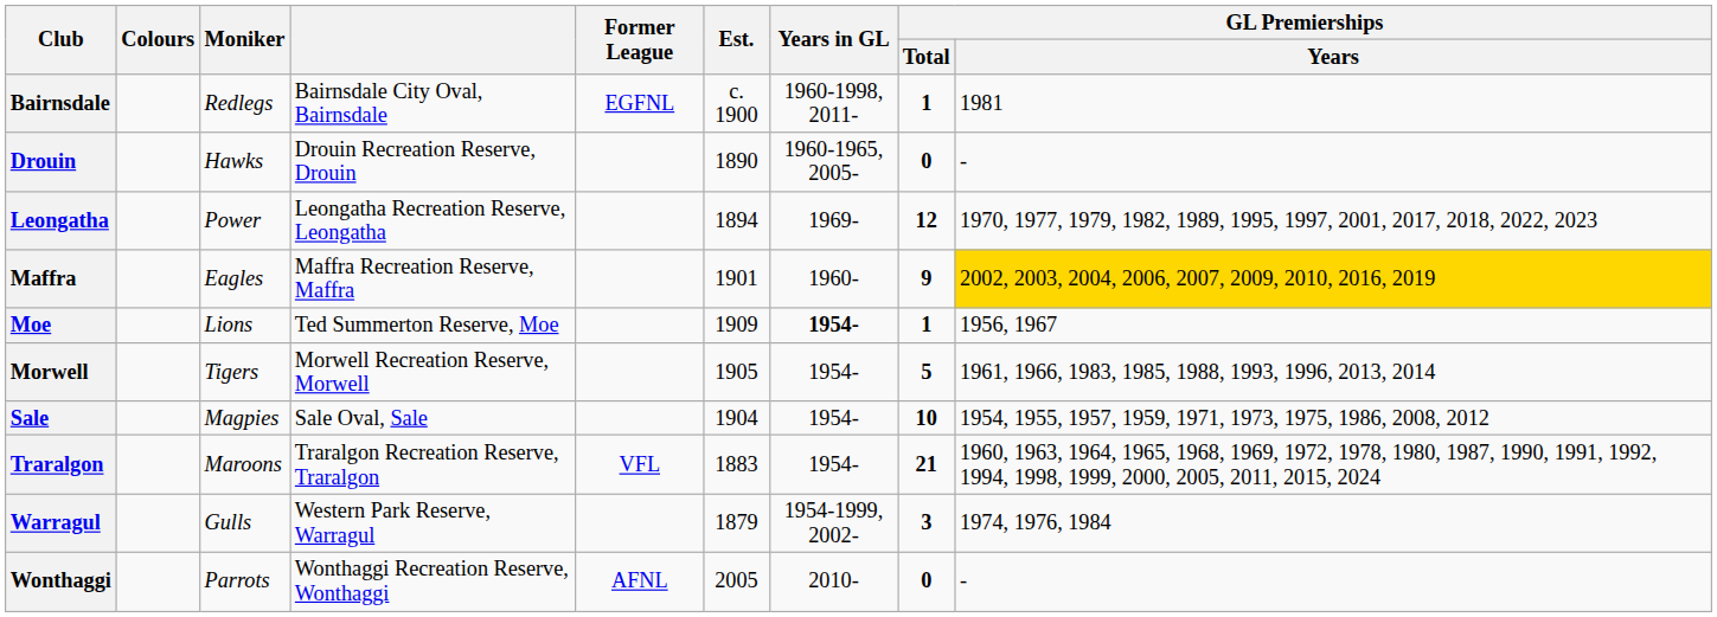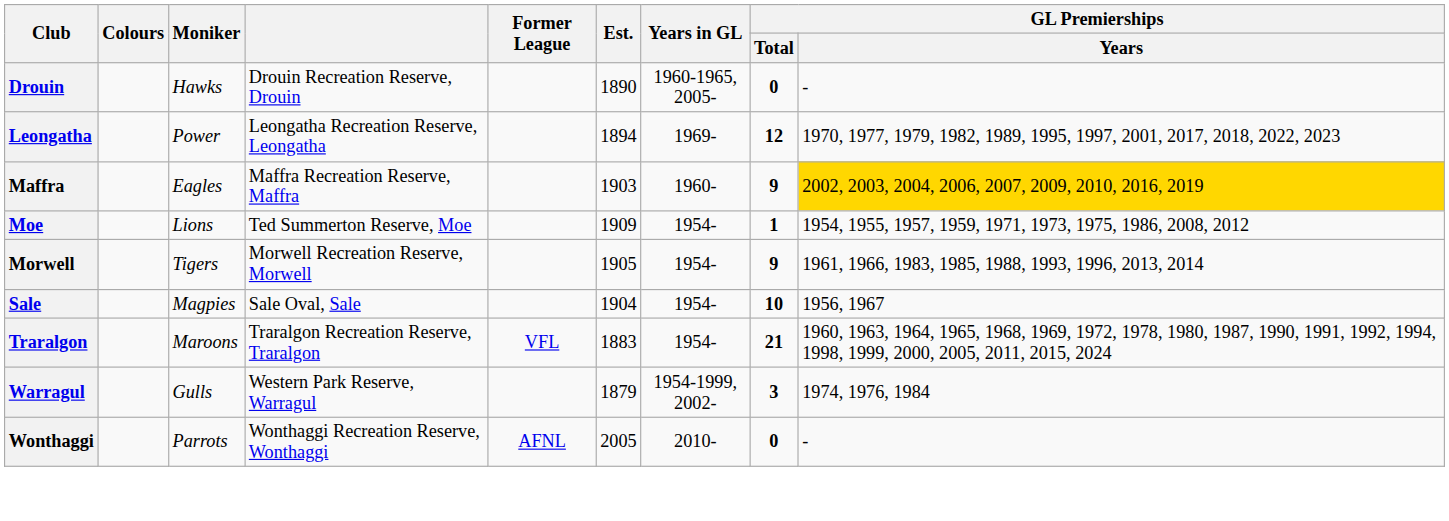 <table class="wikitable sortable" style="width:100%; text-align:center; font-size:100%;">
 <tr>
 <th rowspan=2>Club</th>
 <th rowspan=2 class=unsortable>Colours</th>
 <th rowspan=2 class=unsortable>Moniker</th>
 <th rowspan=2 class=unsortable></th>
 <th rowspan="2">Former League</th>
 <th rowspan="2">Est.</th>
 <th rowspan="2">Years in GL</th>
 <th colspan="2">GL Premierships</th>
 </tr>
 <tr>
 <th data-sort-type=number>Total</th>
 <th>Years</th>
-</tr>
-<tr>
-<th style="text-align:left">Bairnsdale</th>
-<td></td>
-<td align="left"><em>Redlegs</em></td>
-<td align="left">Bairnsdale City Oval, <a href='#'>Bairnsdale</a></td>
-<td><a href='#'>EGFNL</a></td>
-<td>c. 1900</td>
-<td>1960-1998, 2011-</td>
-<td align="center"><strong>1</strong></td>
-<td align="left">1981</td>
 </tr>
 <tr>
 <th style="text-align:left"><a href='#'>Drouin</a></th>
 <td></td>
 <td align="left"><em>Hawks</em></td>
 <td align="left">Drouin Recreation Reserve, <a href='#'>Drouin</a></td>
 <td></td>
 <td>1890</td>
 <td>1960-1965, 2005-</td>
 <td align="center"><strong>0</strong></td>
 <td align="left">-</td>
 </tr>
 <tr>
 <th style="text-align:left"><a href='#'>Leongatha</a></th>
 <td></td>
 <td align="left"><em>Power</em></td>
 <td align="left">Leongatha Recreation Reserve, <a href='#'>Leongatha</a></td>
 <td></td>
 <td>1894</td>
 <td>1969-</td>
 <td align="center"><strong>12</strong></td>
 <td align="left">1970, 1977, 1979, 1982, 1989, 1995, 1997, 2001, 2017, 2018, 2022, 2023</td>
 </tr>
 <tr>
 <th style="text-align:left">Maffra</th>
 <td></td>
 <td align="left"><em>Eagles</em></td>
 <td align="left">Maffra Recreation Reserve, <a href='#'>Maffra</a></td>
 <td></td>
-<td>1901</td>
+<td>1903</td>
 <td>1960-</td>
 <td align="center"><strong>9</strong></td>
 <td align="left" style="background: gold;">2002, 2003, 2004, 2006, 2007, 2009, 2010, 2016, 2019</td>
 </tr>
 <tr>
 <th style="text-align:left"><a href='#'>Moe</a></th>
 <td></td>
 <td align="left"><em>Lions</em></td>
 <td align="left">Ted Summerton Reserve, <a href='#'>Moe</a></td>
 <td></td>
 <td>1909</td>
-<td><strong>1954-</strong></td>
+<td>1954-</td>
 <td align="center"><strong>1</strong></td>
-<td align="left">1956, 1967</td>
+<td align="left">1954, 1955, 1957, 1959, 1971, 1973, 1975, 1986, 2008, 2012</td>
 </tr>
 <tr>
 <th style="text-align:left">Morwell</th>
 <td></td>
 <td align="left"><em>Tigers</em></td>
 <td align="left">Morwell Recreation Reserve, <a href='#'>Morwell</a></td>
 <td></td>
 <td>1905</td>
 <td>1954-</td>
-<td align="center"><strong>5</strong></td>
+<td align="center"><strong>9</strong></td>
 <td align="left">1961, 1966, 1983, 1985, 1988, 1993, 1996, 2013, 2014</td>
 </tr>
 <tr>
 <th style="text-align:left"><a href='#'>Sale</a></th>
 <td></td>
 <td align="left"><em>Magpies</em></td>
 <td align="left">Sale Oval, <a href='#'>Sale</a></td>
 <td></td>
 <td>1904</td>
 <td>1954-</td>
 <td align="center"><strong>10</strong></td>
-<td align="left">1954, 1955, 1957, 1959, 1971, 1973, 1975, 1986, 2008, 2012</td>
+<td align="left">1956, 1967</td>
 </tr>
 <tr>
 <th style="text-align:left"><a href='#'>Traralgon</a></th>
 <td></td>
 <td align="left"><em>Maroons</em></td>
 <td align="left">Traralgon Recreation Reserve, <a href='#'>Traralgon</a></td>
 <td><a href='#'>VFL</a></td>
 <td>1883</td>
 <td>1954-</td>
 <td align="center"><strong>21</strong></td>
 <td align="left">1960, 1963, 1964, 1965, 1968, 1969, 1972, 1978, 1980, 1987, 1990, 1991, 1992, 1994, 1998, 1999, 2000, 2005, 2011, 2015, 2024</td>
 </tr>
 <tr>
 <th style="text-align:left"><a href='#'>Warragul</a></th>
 <td></td>
 <td align="left"><em>Gulls</em></td>
 <td align="left">Western Park Reserve, <a href='#'>Warragul</a></td>
 <td></td>
 <td>1879</td>
 <td>1954-1999, 2002-</td>
 <td align="center"><strong>3</strong></td>
 <td align="left">1974, 1976, 1984</td>
 </tr>
 <tr>
 <th style="text-align:left">Wonthaggi</th>
 <td></td>
 <td align="left"><em>Parrots</em></td>
 <td align="left">Wonthaggi Recreation Reserve, <a href='#'>Wonthaggi</a></td>
 <td><a href='#'>AFNL</a></td>
 <td>2005</td>
 <td>2010-</td>
 <td align="center"><strong>0</strong></td>
 <td align="left">-</td>
 </tr>
 </table>
